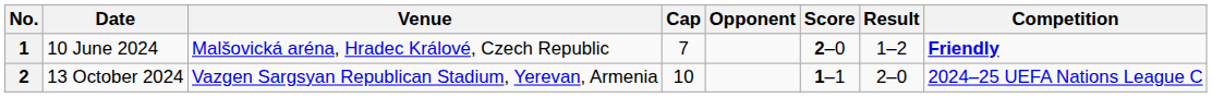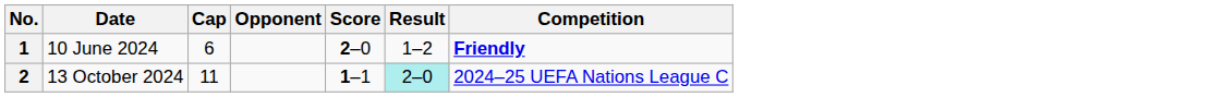 <table class="wikitable sortable plainrowheaders">
 <tr>
 <th scope=col>No.</th>
 <th scope=col data-sort-type=date>Date</th>
-<th scope=col>Venue</th>
 <th scope=col>Cap</th>
 <th scope=col>Opponent</th>
 <th scope=col>Score</th>
 <th scope=col>Result</th>
 <th scope=col>Competition</th>
 </tr>
 <tr>
 <th scope=row>1</th>
 <td>10 June 2024</td>
-<td><a href='#'>Malšovická aréna</a>, <a href='#'>Hradec Králové</a>, Czech Republic</td>
-<td align=center>7</td>
+<td align=center>6</td>
 <td></td>
 <td align=center><strong>2</strong>–0</td>
 <td align=center>1–2</td>
 <td><strong><a href='#'>Friendly</a></strong></td>
 </tr>
 <tr>
 <th scope=row>2</th>
 <td>13 October 2024</td>
-<td><a href='#'>Vazgen Sargsyan Republican Stadium</a>, <a href='#'>Yerevan</a>, Armenia</td>
-<td align=center>10</td>
+<td align=center>11</td>
 <td></td>
 <td align=center><strong>1</strong>–1</td>
-<td align=center>2–0</td>
+<td align=center style="background: paleturquoise;">2–0</td>
 <td><a href='#'>2024–25 UEFA Nations League C</a></td>
 </tr>
 </table>
